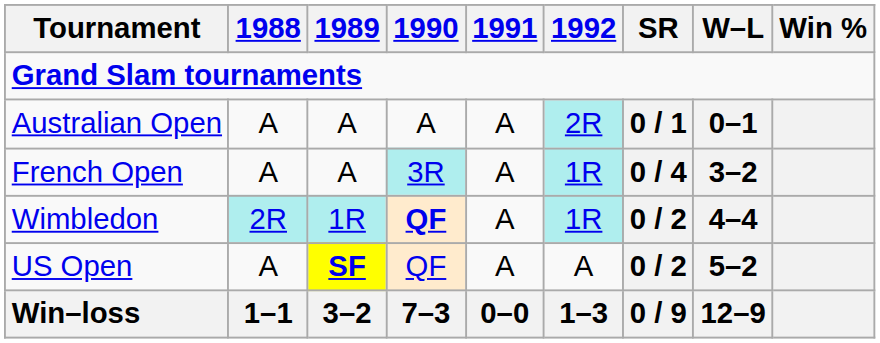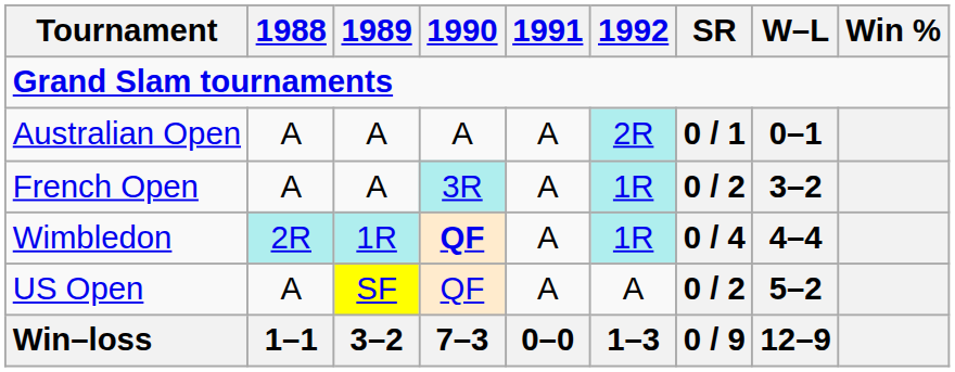 <table class=wikitable style=text-align:center;font-size:97%>
 <tr>
 <th>Tournament</th>
 <th><a href='#'>1988</a></th>
 <th><a href='#'>1989</a></th>
 <th><a href='#'>1990</a></th>
 <th><a href='#'>1991</a></th>
 <th><a href='#'>1992</a></th>
 <th>SR</th>
 <th>W–L</th>
 <th>Win %</th>
 </tr>
 <tr>
 <td colspan=23 align=left><strong><a href='#'>Grand Slam tournaments</a></strong></td>
 </tr>
 <tr>
 <td align=left><a href='#'>Australian Open</a></td>
 <td>A</td>
 <td>A</td>
 <td>A</td>
 <td>A</td>
 <td bgcolor=afeeee><a href='#'>2R</a></td>
 <th>0 / 1</th>
 <th>0–1</th>
 <th></th>
 </tr>
 <tr>
 <td align=left><a href='#'>French Open</a></td>
 <td>A</td>
 <td>A</td>
 <td bgcolor=afeeee><a href='#'>3R</a></td>
 <td>A</td>
 <td bgcolor=afeeee><a href='#'>1R</a></td>
-<th>0 / 4</th>
+<th>0 / 2</th>
 <th>3–2</th>
 <th></th>
 </tr>
 <tr>
 <td align=left><a href='#'>Wimbledon</a></td>
 <td bgcolor=afeeee><a href='#'>2R</a></td>
 <td bgcolor=afeeee><a href='#'>1R</a></td>
 <td bgcolor=ffebcd><strong><a href='#'>QF</a></strong></td>
 <td>A</td>
 <td bgcolor=afeeee><a href='#'>1R</a></td>
-<th>0 / 2</th>
+<th>0 / 4</th>
 <th>4–4</th>
 <th></th>
 </tr>
 <tr>
 <td align=left><a href='#'>US Open</a></td>
 <td>A</td>
-<td bgcolor=yellow><strong><a href='#'>SF</a></strong></td>
+<td bgcolor=yellow><a href='#'>SF</a></td>
 <td bgcolor=ffebcd><a href='#'>QF</a></td>
 <td>A</td>
 <td>A</td>
 <th>0 / 2</th>
 <th>5–2</th>
 <th></th>
 </tr>
 <tr>
 <th style=text-align:left>Win–loss</th>
 <th>1–1</th>
 <th>3–2</th>
 <th>7–3</th>
 <th>0–0</th>
 <th>1–3</th>
 <th>0 / 9</th>
 <th>12–9</th>
 <th></th>
 </tr>
 </table>
